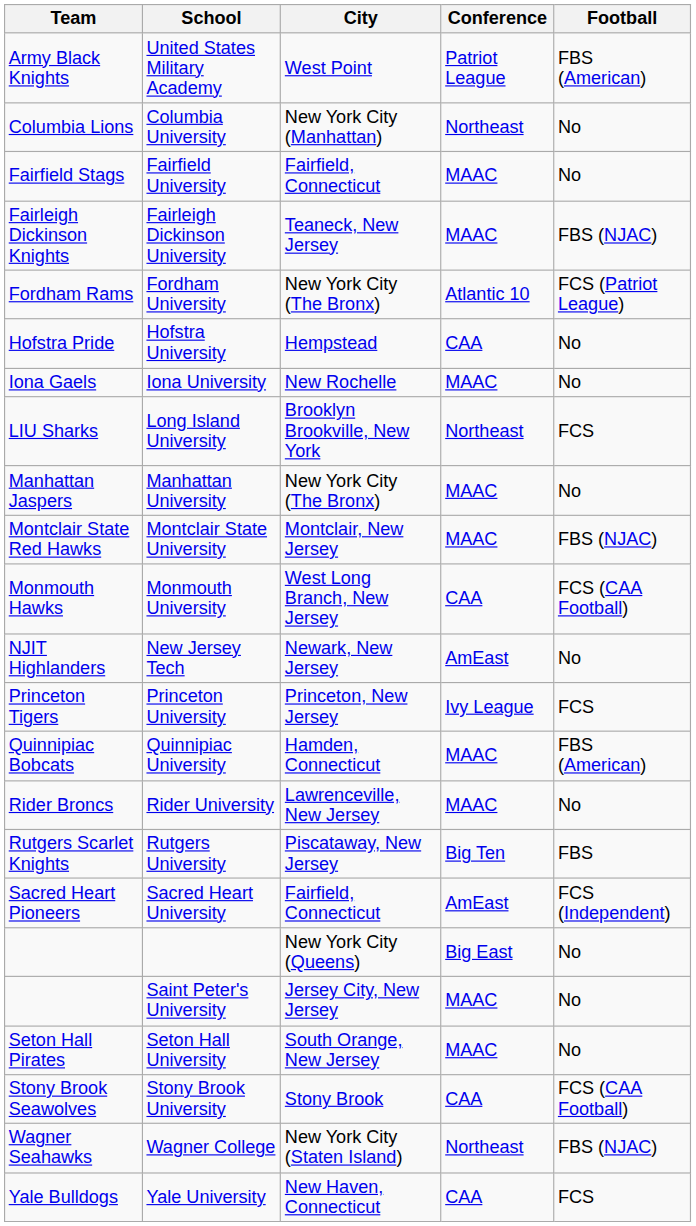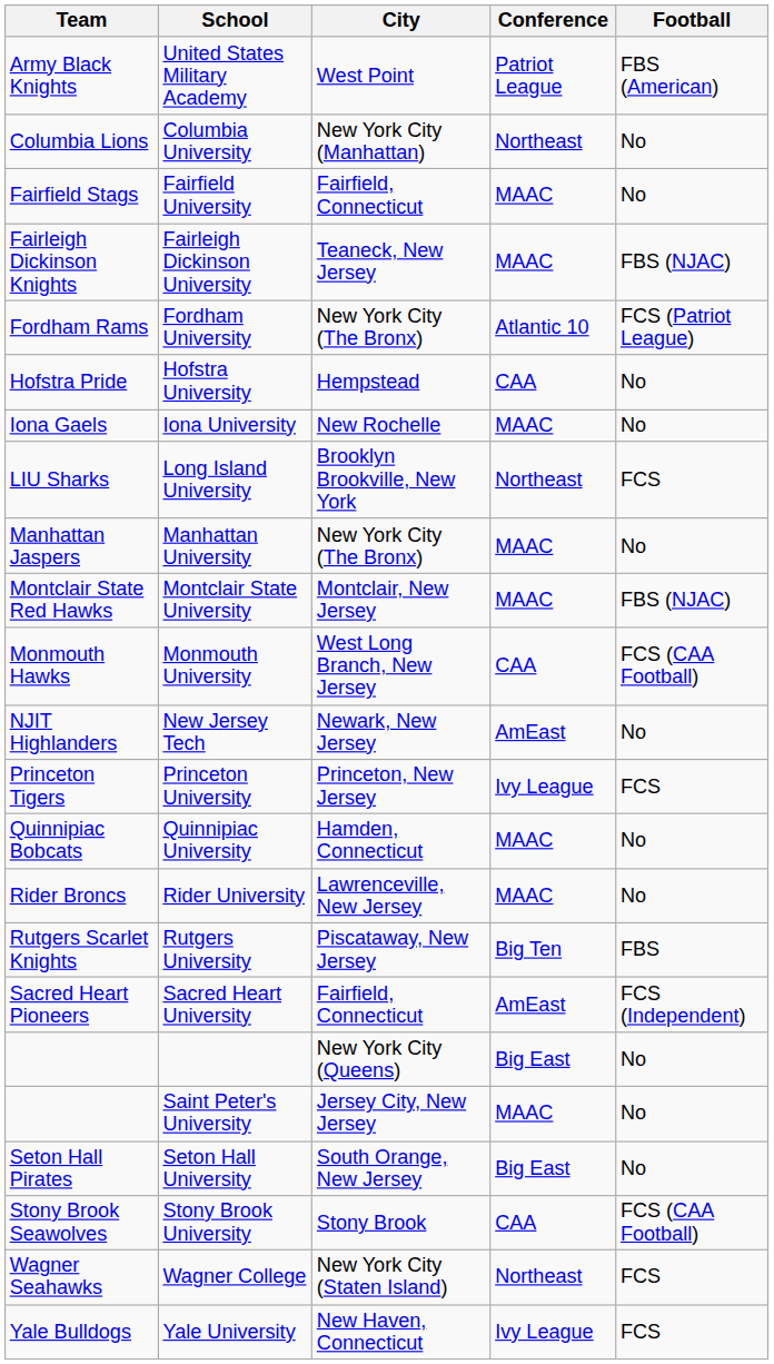 <table class="sortable wikitable">
 <tr>
 <th>Team</th>
 <th>School</th>
 <th>City</th>
 <th>Conference</th>
 <th>Football</th>
 </tr>
 <tr>
 <td><a href='#'>Army Black Knights</a></td>
 <td><a href='#'>United States Military Academy</a></td>
 <td><a href='#'>West Point</a></td>
 <td><a href='#'>Patriot League</a></td>
 <td>FBS (<a href='#'>American</a>)</td>
 </tr>
 <tr>
 <td><a href='#'>Columbia Lions</a></td>
 <td><a href='#'>Columbia University</a></td>
 <td>New York City (<a href='#'>Manhattan</a>)</td>
 <td><a href='#'>Northeast</a></td>
 <td>No</td>
 </tr>
 <tr>
 <td><a href='#'>Fairfield Stags</a></td>
 <td><a href='#'>Fairfield University</a></td>
 <td><a href='#'>Fairfield, Connecticut</a></td>
 <td><a href='#'>MAAC</a></td>
 <td>No</td>
 </tr>
 <tr>
 <td><a href='#'>Fairleigh Dickinson Knights</a></td>
 <td><a href='#'>Fairleigh Dickinson University</a></td>
 <td><a href='#'>Teaneck, New Jersey</a></td>
 <td><a href='#'>MAAC</a></td>
 <td>FBS (<a href='#'>NJAC</a>)</td>
 </tr>
 <tr>
 <td><a href='#'>Fordham Rams</a></td>
 <td><a href='#'>Fordham University</a></td>
 <td>New York City (<a href='#'>The Bronx</a>)</td>
 <td><a href='#'>Atlantic 10</a></td>
 <td>FCS (<a href='#'>Patriot League</a>)</td>
 </tr>
 <tr>
 <td><a href='#'>Hofstra Pride</a></td>
 <td><a href='#'>Hofstra University</a></td>
 <td><a href='#'>Hempstead</a></td>
 <td><a href='#'>CAA</a></td>
 <td>No</td>
 </tr>
 <tr>
 <td><a href='#'>Iona Gaels</a></td>
 <td><a href='#'>Iona University</a></td>
 <td><a href='#'>New Rochelle</a></td>
 <td><a href='#'>MAAC</a></td>
 <td>No</td>
 </tr>
 <tr>
 <td><a href='#'>LIU Sharks</a></td>
 <td><a href='#'>Long Island University</a></td>
 <td><a href='#'>Brooklyn</a><br><a href='#'>Brookville, New York</a></td>
 <td><a href='#'>Northeast</a></td>
 <td>FCS</td>
 </tr>
 <tr>
 <td><a href='#'>Manhattan Jaspers</a></td>
 <td><a href='#'>Manhattan University</a></td>
 <td>New York City (<a href='#'>The Bronx</a>)</td>
 <td><a href='#'>MAAC</a></td>
 <td>No</td>
 </tr>
 <tr>
 <td><a href='#'>Montclair State Red Hawks</a></td>
 <td><a href='#'>Montclair State University</a></td>
 <td><a href='#'>Montclair, New Jersey</a></td>
 <td><a href='#'>MAAC</a></td>
 <td>FBS (<a href='#'>NJAC</a>)</td>
 </tr>
 <tr>
 <td><a href='#'>Monmouth Hawks</a></td>
 <td><a href='#'>Monmouth University</a></td>
 <td><a href='#'>West Long Branch, New Jersey</a></td>
 <td><a href='#'>CAA</a></td>
 <td>FCS (<a href='#'>CAA Football</a>)</td>
 </tr>
 <tr>
 <td><a href='#'>NJIT Highlanders</a></td>
 <td><a href='#'>New Jersey Tech</a></td>
 <td><a href='#'>Newark, New Jersey</a></td>
 <td><a href='#'>AmEast</a></td>
 <td>No</td>
 </tr>
 <tr>
 <td><a href='#'>Princeton Tigers</a></td>
 <td><a href='#'>Princeton University</a></td>
 <td><a href='#'>Princeton, New Jersey</a></td>
 <td><a href='#'>Ivy League</a></td>
 <td>FCS</td>
 </tr>
 <tr>
 <td><a href='#'>Quinnipiac Bobcats</a></td>
 <td><a href='#'>Quinnipiac University</a></td>
 <td><a href='#'>Hamden, Connecticut</a></td>
 <td><a href='#'>MAAC</a></td>
-<td>FBS (<a href='#'>American</a>)</td>
+<td>No</td>
 </tr>
 <tr>
 <td><a href='#'>Rider Broncs</a></td>
 <td><a href='#'>Rider University</a></td>
 <td><a href='#'>Lawrenceville, New Jersey</a></td>
 <td><a href='#'>MAAC</a></td>
 <td>No</td>
 </tr>
 <tr>
 <td><a href='#'>Rutgers Scarlet Knights</a></td>
 <td><a href='#'>Rutgers University</a></td>
 <td><a href='#'>Piscataway, New Jersey</a></td>
 <td><a href='#'>Big Ten</a></td>
 <td>FBS</td>
 </tr>
 <tr>
 <td><a href='#'>Sacred Heart Pioneers</a></td>
 <td><a href='#'>Sacred Heart University</a></td>
 <td><a href='#'>Fairfield, Connecticut</a></td>
 <td><a href='#'>AmEast</a></td>
 <td>FCS (<a href='#'>Independent</a>)</td>
 </tr>
 <tr>
 <td></td>
 <td></td>
 <td>New York City (<a href='#'>Queens</a>)</td>
 <td><a href='#'>Big East</a></td>
 <td>No</td>
 </tr>
 <tr>
 <td></td>
 <td><a href='#'>Saint Peter's University</a></td>
 <td><a href='#'>Jersey City, New Jersey</a></td>
 <td><a href='#'>MAAC</a></td>
 <td>No</td>
 </tr>
 <tr>
 <td><a href='#'>Seton Hall Pirates</a></td>
 <td><a href='#'>Seton Hall University</a></td>
 <td><a href='#'>South Orange, New Jersey</a></td>
-<td><a href='#'>MAAC</a></td>
+<td><a href='#'>Big East</a></td>
 <td>No</td>
 </tr>
 <tr>
 <td><a href='#'>Stony Brook Seawolves</a></td>
 <td><a href='#'>Stony Brook University</a></td>
 <td><a href='#'>Stony Brook</a></td>
 <td><a href='#'>CAA</a></td>
 <td>FCS (<a href='#'>CAA Football</a>)</td>
 </tr>
 <tr>
 <td><a href='#'>Wagner Seahawks</a></td>
 <td><a href='#'>Wagner College</a></td>
 <td>New York City (<a href='#'>Staten Island</a>)</td>
 <td><a href='#'>Northeast</a></td>
-<td>FBS (<a href='#'>NJAC</a>)</td>
+<td>FCS</td>
 </tr>
 <tr>
 <td><a href='#'>Yale Bulldogs</a></td>
 <td><a href='#'>Yale University</a></td>
 <td><a href='#'>New Haven, Connecticut</a></td>
-<td><a href='#'>CAA</a></td>
+<td><a href='#'>Ivy League</a></td>
 <td>FCS</td>
 </tr>
 </table>
